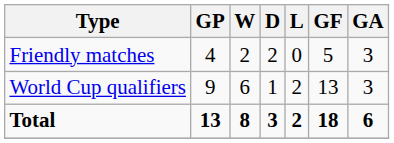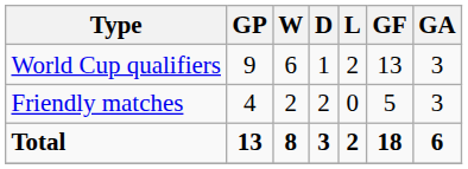 <table class="wikitable">
 <tr>
 <th>Type</th>
 <th>GP</th>
 <th>W</th>
 <th>D</th>
 <th>L</th>
 <th>GF</th>
 <th>GA</th>
 </tr>
 <tr>
+<td><a href='#'>World Cup qualifiers</a></td>
+<td align=center>9</td>
+<td align=center>6</td>
+<td align=center>1</td>
+<td align=center>2</td>
+<td align=center>13</td>
+<td align=center>3</td>
+</tr>
+<tr>
 <td align=left><a href='#'>Friendly matches</a></td>
 <td align=center>4</td>
 <td align=center>2</td>
 <td align=center>2</td>
 <td align=center>0</td>
 <td align=center>5</td>
-<td align=center>3</td>
-</tr>
-<tr>
-<td><a href='#'>World Cup qualifiers</a></td>
-<td align=center>9</td>
-<td align=center>6</td>
-<td align=center>1</td>
-<td align=center>2</td>
-<td align=center>13</td>
 <td align=center>3</td>
 </tr>
 <tr>
 <td><strong>Total</strong></td>
 <td align=center><strong>13</strong></td>
 <td align=center><strong>8</strong></td>
 <td align=center><strong>3</strong></td>
 <td align=center><strong>2</strong></td>
 <td align=center><strong>18</strong></td>
 <td align=center><strong>6</strong></td>
 </tr>
 <tr>
 </tr>
 </table>
